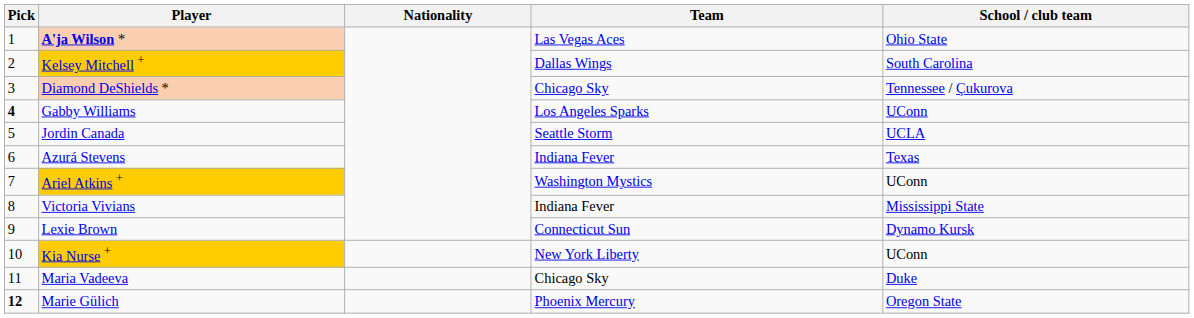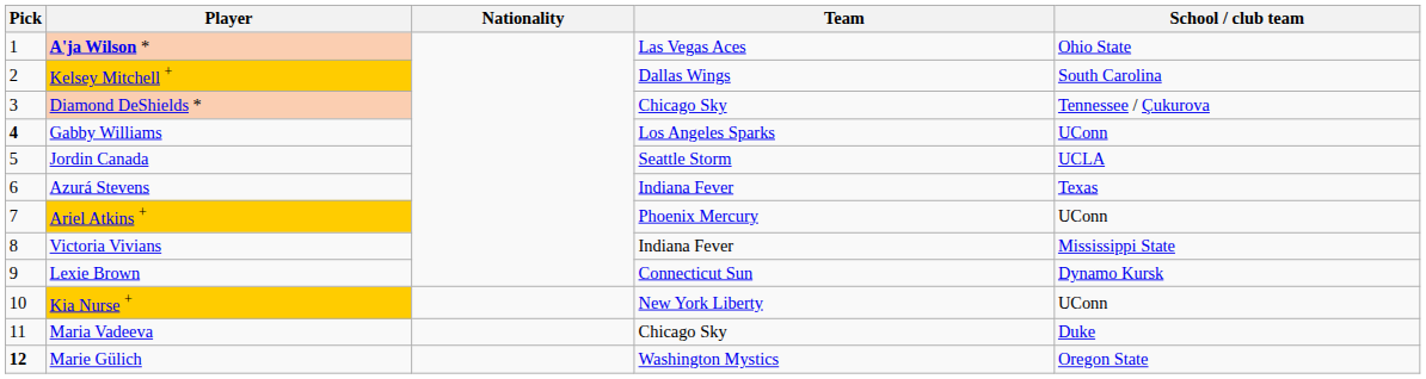 <table class="wikitable sortable">
 <tr>
 <th width=30>Pick</th>
 <th width=333>Player</th>
 <th width=200>Nationality</th>
 <th width=383>Team</th>
 <th width=333>School / club team</th>
 </tr>
 <tr>
 <td>1</td>
 <td bgcolor="#FBCEB1"><strong><a href='#'>A'ja Wilson</a></strong> *</td>
 <td rowspan=9></td>
 <td><a href='#'>Las Vegas Aces</a></td>
 <td><a href='#'>Ohio State</a></td>
 </tr>
 <tr>
 <td>2</td>
 <td bgcolor="#FFCC00"><a href='#'>Kelsey Mitchell</a> <sup>+</sup></td>
 <td><a href='#'>Dallas Wings</a></td>
 <td><a href='#'>South Carolina</a></td>
 </tr>
 <tr>
 <td>3</td>
 <td bgcolor="#FBCEB1"><a href='#'>Diamond DeShields</a> *</td>
 <td><a href='#'>Chicago Sky</a> </td>
 <td><a href='#'>Tennessee</a> / <a href='#'>Çukurova</a> </td>
 </tr>
 <tr>
 <td><strong>4</strong></td>
 <td><a href='#'>Gabby Williams</a></td>
 <td><a href='#'>Los Angeles Sparks</a></td>
 <td><a href='#'>UConn</a></td>
 </tr>
 <tr>
 <td>5</td>
 <td><a href='#'>Jordin Canada</a></td>
 <td><a href='#'>Seattle Storm</a></td>
 <td><a href='#'>UCLA</a></td>
 </tr>
 <tr>
 <td>6</td>
 <td><a href='#'>Azurá Stevens</a></td>
 <td><a href='#'>Indiana Fever</a></td>
 <td><a href='#'>Texas</a></td>
 </tr>
 <tr>
 <td>7</td>
 <td bgcolor="#FFCC00"><a href='#'>Ariel Atkins</a> <sup>+</sup></td>
-<td><a href='#'>Washington Mystics</a></td>
+<td><a href='#'>Phoenix Mercury</a> </td>
 <td>UConn</td>
 </tr>
 <tr>
 <td>8</td>
 <td><a href='#'>Victoria Vivians</a></td>
 <td>Indiana Fever </td>
 <td><a href='#'>Mississippi State</a></td>
 </tr>
 <tr>
 <td>9</td>
 <td><a href='#'>Lexie Brown</a></td>
 <td><a href='#'>Connecticut Sun</a></td>
 <td><a href='#'>Dynamo Kursk</a> </td>
 </tr>
 <tr>
 <td>10</td>
 <td bgcolor="#FFCC00"><a href='#'>Kia Nurse</a> <sup>+</sup></td>
 <td></td>
 <td><a href='#'>New York Liberty</a></td>
 <td>UConn</td>
 </tr>
 <tr>
 <td>11</td>
 <td><a href='#'>Maria Vadeeva</a></td>
 <td></td>
 <td>Chicago Sky</td>
 <td><a href='#'>Duke</a></td>
 </tr>
 <tr>
 <td><strong>12</strong></td>
 <td><a href='#'>Marie Gülich</a></td>
 <td></td>
-<td><a href='#'>Phoenix Mercury</a> </td>
+<td><a href='#'>Washington Mystics</a></td>
 <td><a href='#'>Oregon State</a></td>
 </tr>
 </table>
